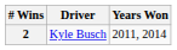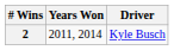 <table class="wikitable" style="font-size: 95%;">
 <tr>
 <th># Wins</th>
+<th>Years Won</th>
 <th>Driver</th>
-<th>Years Won</th>
 </tr>
 <tr>
 <th>2</th>
+<td>2011, 2014</td>
 <td><a href='#'>Kyle Busch</a></td>
-<td>2011, 2014</td>
 </tr>
 </table>
